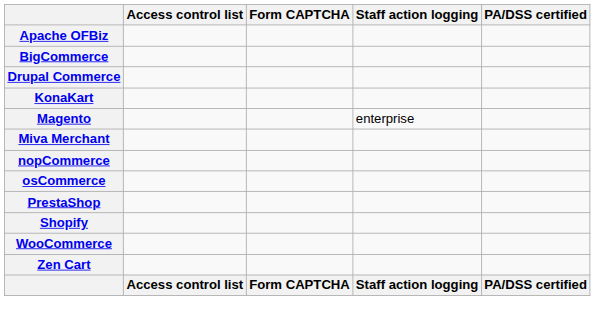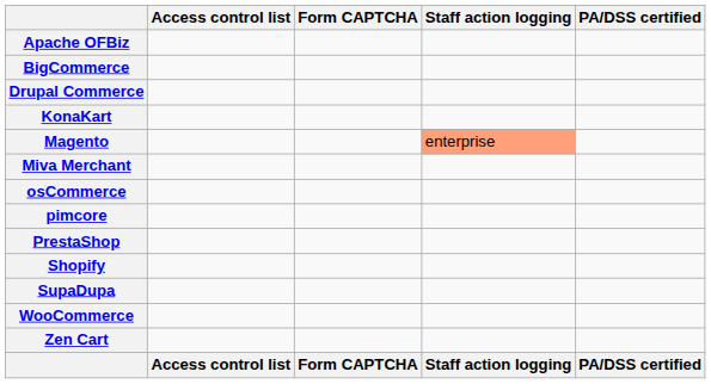 <table class="wikitable sortable">
 <tr>
 <th scope="row"></th>
 <th>Access control list</th>
 <th>Form CAPTCHA</th>
 <th>Staff action logging</th>
 <th>PA/DSS certified</th>
 </tr>
 <tr>
 <th scope="row"><a href='#'>Apache OFBiz</a></th>
 <td></td>
 <td></td>
 <td></td>
 <td></td>
 </tr>
 <tr>
 <th scope="row"><a href='#'>BigCommerce</a></th>
 <td></td>
 <td></td>
 <td></td>
 <td></td>
 </tr>
 <tr>
 <th scope="row"><a href='#'>Drupal Commerce</a></th>
 <td></td>
 <td></td>
 <td></td>
 <td></td>
 </tr>
 <tr>
 <th scope="row"><a href='#'>KonaKart</a></th>
 <td></td>
 <td></td>
 <td></td>
 <td></td>
 </tr>
 <tr>
 <th scope="row"><a href='#'>Magento</a></th>
 <td></td>
 <td></td>
-<td>enterprise</td>
+<td style="background: lightsalmon;">enterprise</td>
 <td></td>
 </tr>
 <tr>
 <th scope="row"><a href='#'>Miva Merchant</a></th>
 <td></td>
 <td></td>
 <td></td>
 <td></td>
 </tr>
 <tr>
-<th scope="row"><a href='#'>nopCommerce</a></th>
+<th scope="row"><a href='#'>osCommerce</a></th>
 <td></td>
 <td></td>
 <td></td>
 <td></td>
 </tr>
 <tr>
-<th scope="row"><a href='#'>osCommerce</a></th>
+<th scope="row"><a href='#'>pimcore</a></th>
 <td></td>
 <td></td>
 <td></td>
 <td></td>
 </tr>
 <tr>
 <th scope="row"><a href='#'>PrestaShop</a></th>
 <td></td>
 <td></td>
 <td></td>
 <td></td>
 </tr>
 <tr>
 <th scope="row"><a href='#'>Shopify</a></th>
+<td></td>
+<td></td>
+<td></td>
+<td></td>
+</tr>
+<tr>
+<th scope="row"><a href='#'>SupaDupa</a></th>
 <td></td>
 <td></td>
 <td></td>
 <td></td>
 </tr>
 <tr>
 <th scope="row"><a href='#'>WooCommerce</a></th>
 <td></td>
 <td></td>
 <td></td>
 <td></td>
 </tr>
 <tr>
 <th scope="row"><a href='#'>Zen Cart</a></th>
 <td></td>
 <td></td>
 <td></td>
 <td></td>
 </tr>
 <tr class="sortbottom">
 <th></th>
 <th>Access control list</th>
 <th>Form CAPTCHA</th>
 <th>Staff action logging</th>
 <th>PA/DSS certified</th>
 </tr>
 </table>
